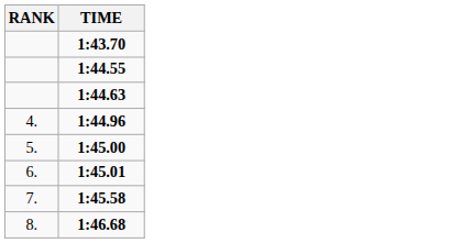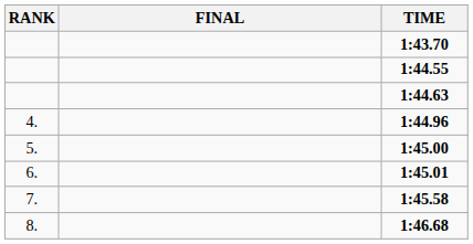 <table class="wikitable" style="border-collapse: collapse; font-size: 90%;">
 <tr>
 <th>RANK</th>
+<th style="width: 20em">FINAL</th>
 <th style="width: 5em">TIME</th>
 </tr>
 <tr>
 <td align="center"></td>
+<td></td>
 <td align="center"><strong>1:43.70</strong></td>
 </tr>
 <tr>
 <td align="center"></td>
+<td></td>
 <td align="center"><strong>1:44.55</strong></td>
 </tr>
 <tr>
 <td align="center"></td>
+<td></td>
 <td align="center"><strong>1:44.63</strong></td>
 </tr>
 <tr>
 <td align="center">4.</td>
+<td></td>
 <td align="center"><strong>1:44.96</strong></td>
 </tr>
 <tr>
 <td align="center">5.</td>
+<td></td>
 <td align="center"><strong>1:45.00</strong></td>
 </tr>
 <tr>
 <td align="center">6.</td>
+<td></td>
 <td align="center"><strong>1:45.01</strong></td>
 </tr>
 <tr>
 <td align="center">7.</td>
+<td></td>
 <td align="center"><strong>1:45.58</strong></td>
 </tr>
 <tr>
 <td align="center">8.</td>
+<td></td>
 <td align="center"><strong>1:46.68</strong></td>
 </tr>
 </table>
